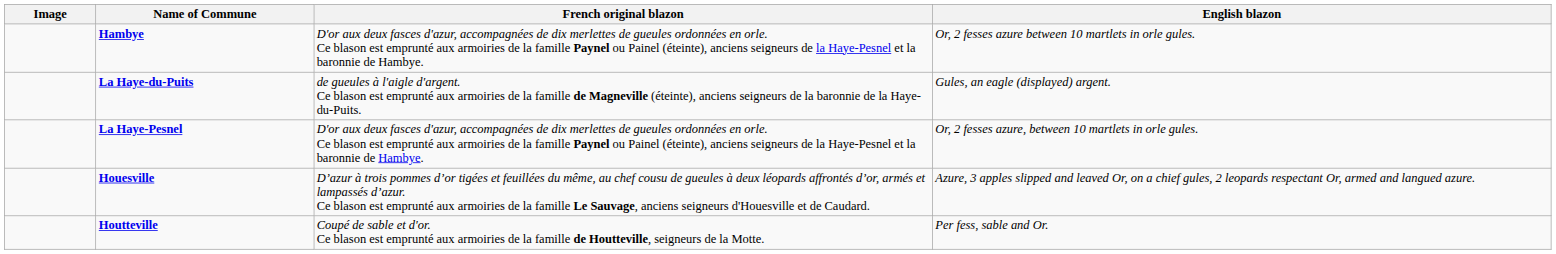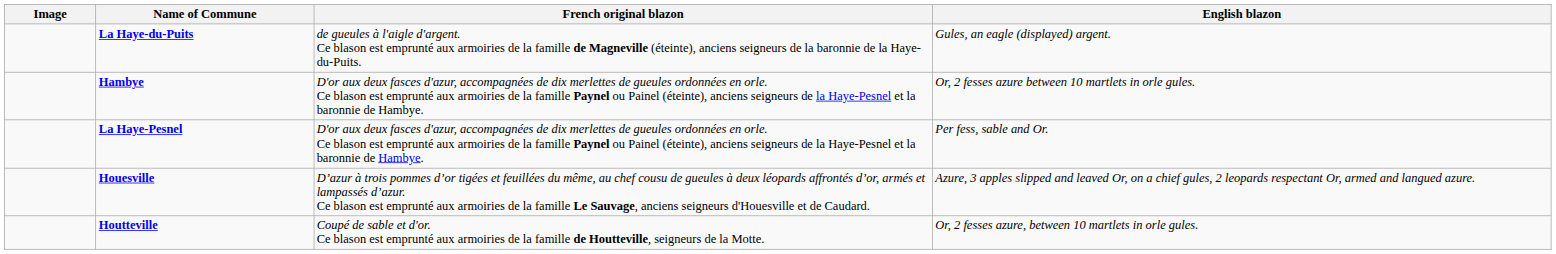 <table class="wikitable" style="width:100%;">
 <tr>
 <th style="width:110px;">Image</th>
 <th>Name of Commune</th>
 <th style="width:40%;">French original blazon</th>
 <th style="width:40%;">English blazon</th>
 </tr>
 <tr valign=top>
 <td align=center></td>
+<td><strong><a href='#'>La Haye-du-Puits</a></strong></td>
+<td><em>de gueules à l'aigle d'argent.</em> <br>Ce blason est emprunté aux armoiries de la famille <strong>de Magneville</strong> (éteinte), anciens seigneurs de la baronnie de la Haye-du-Puits.</td>
+<td><em>Gules, an eagle (displayed) argent.</em><br></td>
+</tr>
+<tr valign=top>
+<td align=center></td>
 <td><strong><a href='#'>Hambye</a></strong></td>
 <td><em>D'or aux deux fasces d'azur, accompagnées de dix merlettes de gueules ordonnées en orle.</em><br>Ce blason est emprunté aux armoiries de la famille <strong>Paynel</strong> ou Painel (éteinte), anciens seigneurs de <a href='#'>la Haye-Pesnel</a> et la baronnie de Hambye.</td>
 <td><em>Or, 2 fesses azure between 10 martlets in orle gules.</em></td>
 </tr>
 <tr valign=top>
 <td align=center></td>
-<td><strong><a href='#'>La Haye-du-Puits</a></strong></td>
-<td><em>de gueules à l'aigle d'argent.</em> <br>Ce blason est emprunté aux armoiries de la famille <strong>de Magneville</strong> (éteinte), anciens seigneurs de la baronnie de la Haye-du-Puits.</td>
-<td><em>Gules, an eagle (displayed) argent.</em><br></td>
-</tr>
-<tr valign=top>
-<td align=center></td>
 <td><strong><a href='#'>La Haye-Pesnel</a></strong></td>
 <td><em>D'or aux deux fasces d'azur, accompagnées de dix merlettes de gueules ordonnées en orle.</em> <br>Ce blason est emprunté aux armoiries de la famille <strong>Paynel</strong> ou Painel (éteinte), anciens seigneurs de la Haye-Pesnel et la baronnie de <a href='#'>Hambye</a>.</td>
-<td><em>Or, 2 fesses azure, between 10 martlets in orle gules.</em></td>
+<td><em>Per fess, sable and Or.</em></td>
 </tr>
 <tr valign=top>
 <td align=center></td>
 <td><strong><a href='#'>Houesville</a></strong></td>
 <td><em>D’azur à trois pommes d’or tigées et feuillées du même, au chef cousu de gueules à deux léopards affrontés d’or, armés et lampassés d’azur.</em><br>Ce blason est emprunté aux armoiries de la famille <strong>Le Sauvage</strong>, anciens seigneurs d'Houesville et de Caudard.</td>
 <td><em>Azure, 3 apples slipped and leaved Or, on a chief gules, 2 leopards respectant Or, armed and langued azure.</em></td>
 </tr>
 <tr valign=top>
 <td align=center></td>
 <td><strong><a href='#'>Houtteville</a></strong></td>
 <td><em>Coupé de sable et d'or.</em><br>Ce blason est emprunté aux armoiries de la famille <strong>de Houtteville</strong>, seigneurs de la Motte.</td>
-<td><em>Per fess, sable and Or.</em></td>
+<td><em>Or, 2 fesses azure, between 10 martlets in orle gules.</em></td>
 </tr>
 </table>
